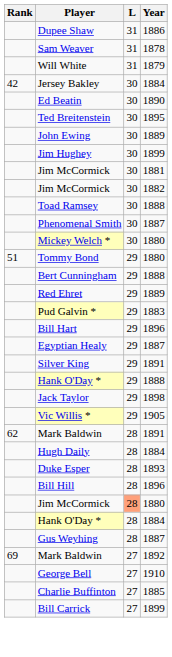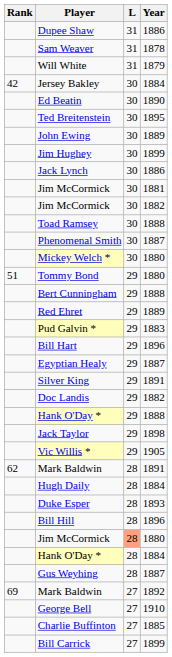 <table class="wikitable" style="float:left;">
 <tr style="white-space:nowrap;">
 <th>Rank</th>
 <th>Player</th>
 <th>L</th>
 <th>Year</th>
 </tr>
 <tr>
 <td></td>
 <td><a href='#'>Dupee Shaw</a></td>
 <td>31</td>
 <td>1886</td>
 </tr>
 <tr>
 <td></td>
 <td><a href='#'>Sam Weaver</a></td>
 <td>31</td>
 <td>1878</td>
 </tr>
 <tr>
 <td></td>
 <td>Will White</td>
 <td>31</td>
 <td>1879</td>
 </tr>
 <tr>
 <td>42</td>
 <td>Jersey Bakley</td>
 <td>30</td>
 <td>1884</td>
 </tr>
 <tr>
 <td></td>
 <td><a href='#'>Ed Beatin</a></td>
 <td>30</td>
 <td>1890</td>
 </tr>
 <tr>
 <td></td>
 <td><a href='#'>Ted Breitenstein</a></td>
 <td>30</td>
 <td>1895</td>
 </tr>
 <tr>
 <td></td>
 <td><a href='#'>John Ewing</a></td>
 <td>30</td>
 <td>1889</td>
 </tr>
 <tr>
 <td></td>
 <td><a href='#'>Jim Hughey</a></td>
 <td>30</td>
 <td>1899</td>
+</tr>
+<tr>
+<td></td>
+<td><a href='#'>Jack Lynch</a></td>
+<td>30</td>
+<td>1886</td>
 </tr>
 <tr>
 <td></td>
 <td>Jim McCormick</td>
 <td>30</td>
 <td>1881</td>
 </tr>
 <tr>
 <td></td>
 <td>Jim McCormick</td>
 <td>30</td>
 <td>1882</td>
 </tr>
 <tr>
 <td></td>
 <td><a href='#'>Toad Ramsey</a></td>
 <td>30</td>
 <td>1888</td>
 </tr>
 <tr>
 <td></td>
 <td><a href='#'>Phenomenal Smith</a></td>
 <td>30</td>
 <td>1887</td>
 </tr>
 <tr>
 <td></td>
 <td style="background:#ffffbb;"><a href='#'>Mickey Welch</a> *</td>
 <td>30</td>
 <td>1880</td>
 </tr>
 <tr>
 <td>51</td>
 <td><a href='#'>Tommy Bond</a></td>
 <td>29</td>
 <td>1880</td>
 </tr>
 <tr>
 <td></td>
 <td><a href='#'>Bert Cunningham</a></td>
 <td>29</td>
 <td>1888</td>
 </tr>
 <tr>
 <td></td>
 <td><a href='#'>Red Ehret</a></td>
 <td>29</td>
 <td>1889</td>
 </tr>
 <tr>
 <td></td>
 <td style="background:#ffffbb;">Pud Galvin *</td>
 <td>29</td>
 <td>1883</td>
 </tr>
 <tr>
 <td></td>
 <td><a href='#'>Bill Hart</a></td>
 <td>29</td>
 <td>1896</td>
 </tr>
 <tr>
 <td></td>
 <td><a href='#'>Egyptian Healy</a></td>
 <td>29</td>
 <td>1887</td>
 </tr>
 <tr>
 <td></td>
 <td><a href='#'>Silver King</a></td>
 <td>29</td>
 <td>1891</td>
+</tr>
+<tr>
+<td></td>
+<td><a href='#'>Doc Landis</a></td>
+<td>29</td>
+<td>1882</td>
 </tr>
 <tr>
 <td></td>
 <td style="background:#ffffbb;"><a href='#'>Hank O'Day</a> *</td>
 <td>29</td>
 <td>1888</td>
 </tr>
 <tr>
 <td></td>
 <td><a href='#'>Jack Taylor</a></td>
 <td>29</td>
 <td>1898</td>
 </tr>
 <tr>
 <td></td>
 <td style="background:#ffffbb;"><a href='#'>Vic Willis</a> *</td>
 <td>29</td>
 <td>1905</td>
 </tr>
 <tr>
 <td>62</td>
 <td>Mark Baldwin</td>
 <td>28</td>
 <td>1891</td>
 </tr>
 <tr>
 <td></td>
 <td><a href='#'>Hugh Daily</a></td>
 <td>28</td>
 <td>1884</td>
 </tr>
 <tr>
 <td></td>
 <td><a href='#'>Duke Esper</a></td>
 <td>28</td>
 <td>1893</td>
 </tr>
 <tr>
 <td></td>
 <td><a href='#'>Bill Hill</a></td>
 <td>28</td>
 <td>1896</td>
 </tr>
 <tr>
 <td></td>
 <td>Jim McCormick</td>
 <td style="background: lightsalmon;">28</td>
 <td>1880</td>
 </tr>
 <tr>
 <td></td>
 <td style="background:#ffffbb;">Hank O'Day *</td>
 <td>28</td>
 <td>1884</td>
 </tr>
 <tr>
 <td></td>
 <td><a href='#'>Gus Weyhing</a></td>
 <td>28</td>
 <td>1887</td>
 </tr>
 <tr>
 <td>69</td>
 <td>Mark Baldwin</td>
 <td>27</td>
 <td>1892</td>
 </tr>
 <tr>
 <td></td>
 <td><a href='#'>George Bell</a></td>
 <td>27</td>
 <td>1910</td>
 </tr>
 <tr>
 <td></td>
 <td><a href='#'>Charlie Buffinton</a></td>
 <td>27</td>
 <td>1885</td>
 </tr>
 <tr>
 <td></td>
 <td><a href='#'>Bill Carrick</a></td>
 <td>27</td>
 <td>1899</td>
 </tr>
 </table>
